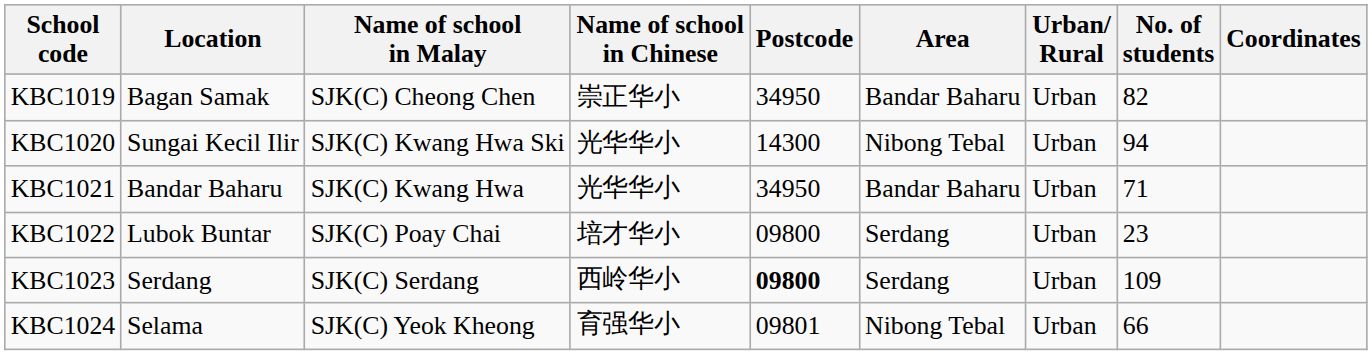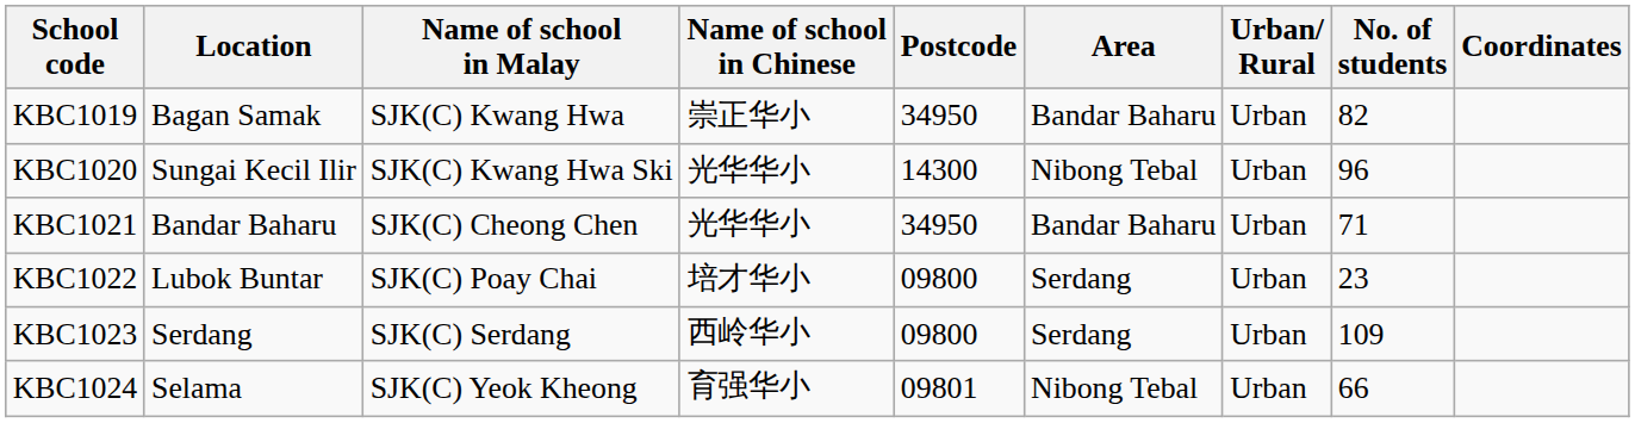 <table class="wikitable sortable">
 <tr>
 <th>School<br>code</th>
 <th>Location</th>
 <th>Name of school<br>in Malay</th>
 <th>Name of school<br>in Chinese</th>
 <th>Postcode</th>
 <th>Area</th>
 <th>Urban/<br>Rural</th>
 <th>No. of<br>students</th>
 <th>Coordinates</th>
 </tr>
 <tr>
 <td>KBC1019</td>
 <td>Bagan Samak</td>
-<td>SJK(C) Cheong Chen</td>
+<td>SJK(C) Kwang Hwa</td>
 <td>崇正华小</td>
 <td>34950</td>
 <td>Bandar Baharu</td>
 <td>Urban</td>
 <td>82</td>
 <td></td>
 </tr>
 <tr>
 <td>KBC1020</td>
 <td>Sungai Kecil Ilir</td>
 <td>SJK(C) Kwang Hwa Ski</td>
 <td>光华华小</td>
 <td>14300</td>
 <td>Nibong Tebal</td>
 <td>Urban</td>
-<td>94</td>
+<td>96</td>
 <td></td>
 </tr>
 <tr>
 <td>KBC1021</td>
 <td>Bandar Baharu</td>
-<td>SJK(C) Kwang Hwa</td>
+<td>SJK(C) Cheong Chen</td>
 <td>光华华小</td>
 <td>34950</td>
 <td>Bandar Baharu</td>
 <td>Urban</td>
 <td>71</td>
 <td></td>
 </tr>
 <tr>
 <td>KBC1022</td>
 <td>Lubok Buntar</td>
 <td>SJK(C) Poay Chai</td>
 <td>培才华小</td>
 <td>09800</td>
 <td>Serdang</td>
 <td>Urban</td>
 <td>23</td>
 <td></td>
 </tr>
 <tr>
 <td>KBC1023</td>
 <td>Serdang</td>
 <td>SJK(C) Serdang</td>
 <td>西岭华小</td>
-<td><strong>09800</strong></td>
+<td>09800</td>
 <td>Serdang</td>
 <td>Urban</td>
 <td>109</td>
 <td></td>
 </tr>
 <tr>
 <td>KBC1024</td>
 <td>Selama</td>
 <td>SJK(C) Yeok Kheong</td>
 <td>育强华小</td>
 <td>09801</td>
 <td>Nibong Tebal</td>
 <td>Urban</td>
 <td>66</td>
 <td></td>
 </tr>
 </table>
